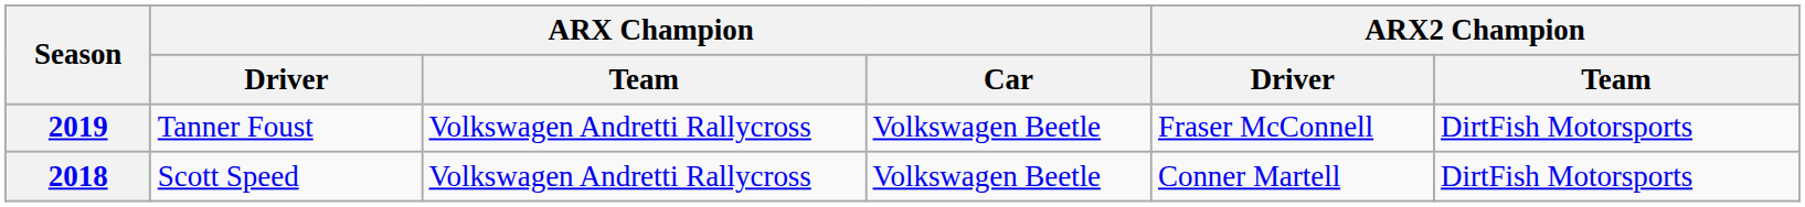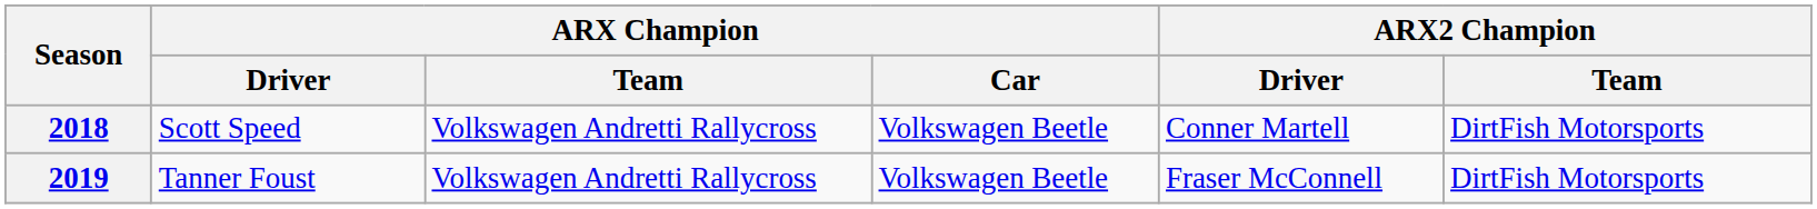 <table class="wikitable" style="font-size:90%;">
 <tr style="background:#efefef;">
 <th rowspan="2" style="width:70px;">Season</th>
 <th colspan="3">ARX Champion</th>
 <th colspan="2">ARX2 Champion</th>
 </tr>
 <tr>
 <th style="width:150px;">Driver</th>
 <th style="width:250px;">Team</th>
 <th style="width:150px;">Car</th>
 <th style="width:150px;">Driver</th>
 <th style="width:200px;">Team</th>
 </tr>
 <tr>
+<th><a href='#'>2018</a></th>
+<td> <a href='#'>Scott Speed</a></td>
+<td> <a href='#'>Volkswagen Andretti Rallycross</a></td>
+<td><a href='#'>Volkswagen Beetle</a></td>
+<td> <a href='#'>Conner Martell</a></td>
+<td> <a href='#'>DirtFish Motorsports</a></td>
+</tr>
+<tr>
 <th><a href='#'>2019</a></th>
 <td> <a href='#'>Tanner Foust</a></td>
 <td> <a href='#'>Volkswagen Andretti Rallycross</a></td>
 <td><a href='#'>Volkswagen Beetle</a></td>
 <td> <a href='#'>Fraser McConnell</a></td>
 <td> <a href='#'>DirtFish Motorsports</a></td>
 </tr>
-<tr>
-<th><a href='#'>2018</a></th>
-<td> <a href='#'>Scott Speed</a></td>
-<td> <a href='#'>Volkswagen Andretti Rallycross</a></td>
-<td><a href='#'>Volkswagen Beetle</a></td>
-<td> <a href='#'>Conner Martell</a></td>
-<td> <a href='#'>DirtFish Motorsports</a></td>
-</tr>
 </table>
